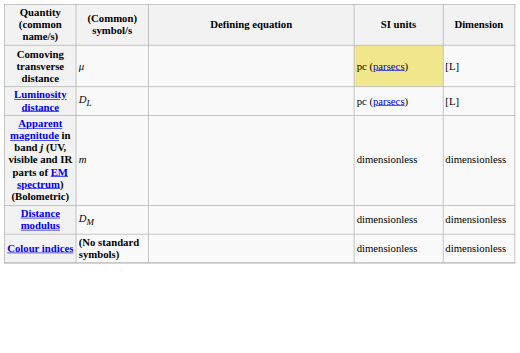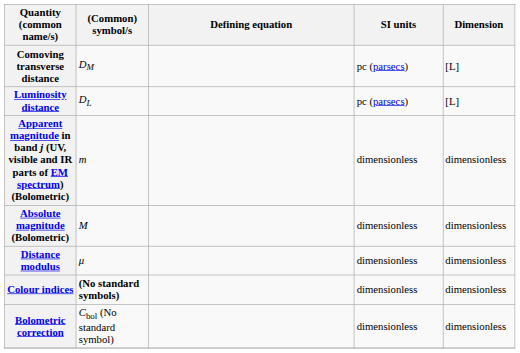 <table class="wikitable">
 <tr>
 <th scope="col" width="100">Quantity (common name/s)</th>
 <th scope="col" width="100">(Common) symbol/s</th>
 <th scope="col" width="300">Defining equation</th>
 <th scope="col" width="125">SI units</th>
 <th scope="col" width="100">Dimension</th>
 </tr>
 <tr>
 <th>Comoving transverse distance</th>
-<td><em>μ</em></td>
+<td><em>D<sub>M</sub></em></td>
 <td></td>
-<td style="background: khaki;">pc (<a href='#'>parsecs</a>)</td>
+<td>pc (<a href='#'>parsecs</a>)</td>
 <td>[L]</td>
 </tr>
 <tr>
 <th><a href='#'>Luminosity distance</a></th>
 <td><em>D<sub>L</sub></em></td>
 <td></td>
 <td>pc (<a href='#'>parsecs</a>)</td>
 <td>[L]</td>
 </tr>
 <tr>
 <th><a href='#'>Apparent magnitude</a> in  band <em>j</em> (UV, visible and IR parts of <a href='#'>EM spectrum</a>) (Bolometric)</th>
 <td><em>m</em></td>
 <td></td>
 <td>dimensionless</td>
 <td>dimensionless</td>
 </tr>
 <tr>
+<th><a href='#'>Absolute magnitude</a><br>(Bolometric)</th>
+<td><em>M</em></td>
+<td></td>
+<td>dimensionless</td>
+<td>dimensionless</td>
+</tr>
+<tr>
 <th><a href='#'>Distance modulus</a></th>
-<td><em>D<sub>M</sub></em></td>
+<td><em>μ</em></td>
 <td></td>
 <td>dimensionless</td>
 <td>dimensionless</td>
 </tr>
 <tr>
 <th><a href='#'>Colour indices</a></th>
 <td><strong>(No standard symbols)</strong></td>
 <td><br><br></td>
 <td>dimensionless</td>
 <td>dimensionless</td>
 </tr>
 <tr>
+<th><a href='#'>Bolometric correction</a></th>
+<td><em>C</em><sub>bol</sub> (No standard symbol)</td>
+<td></td>
+<td>dimensionless</td>
+<td>dimensionless</td>
+</tr>
+<tr>
 </tr>
 </table>
